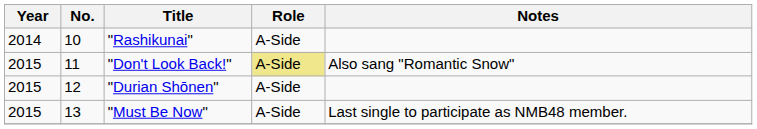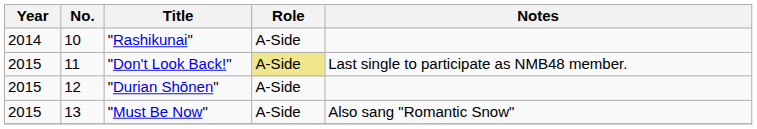 <table class="wikitable sortable"  style="width:90%;">
 <tr>
 <th>Year</th>
 <th data-sort-type="number">No. </th>
 <th style="width:150px;">Title </th>
 <th>Role  </th>
 <th class="unsortable">Notes </th>
 </tr>
 <tr>
 <td>2014</td>
 <td>10</td>
 <td>"<a href='#'>Rashikunai</a>"</td>
 <td>A-Side</td>
 <td></td>
 </tr>
 <tr>
 <td>2015</td>
 <td>11</td>
 <td>"<a href='#'>Don't Look Back!</a>"</td>
 <td style="background: khaki;">A-Side</td>
-<td>Also sang "Romantic Snow"</td>
+<td>Last single to participate as NMB48 member.</td>
 </tr>
 <tr>
 <td>2015</td>
 <td>12</td>
 <td>"<a href='#'>Durian Shōnen</a>"</td>
 <td>A-Side</td>
 <td></td>
 </tr>
 <tr>
 <td>2015</td>
 <td>13</td>
 <td>"<a href='#'>Must Be Now</a>"</td>
 <td>A-Side</td>
-<td>Last single to participate as NMB48 member.</td>
+<td>Also sang "Romantic Snow"</td>
 </tr>
 <tr>
 </tr>
 </table>
